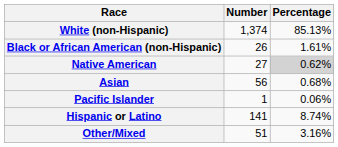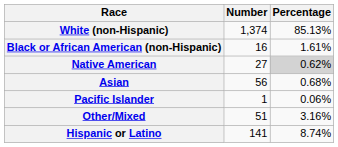 <table class="wikitable" style="text-align:right">
 <tr>
 <th scope="col">Race</th>
 <th scope="col">Number</th>
 <th scope="col">Percentage</th>
 </tr>
 <tr>
 <th scope="row"><a href='#'>White</a> (non-Hispanic)</th>
 <td>1,374</td>
 <td>85.13%</td>
 </tr>
 <tr>
 <th scope="row"><a href='#'>Black or African American</a> (non-Hispanic)</th>
-<td>26</td>
+<td>16</td>
 <td>1.61%</td>
 </tr>
 <tr>
 <th scope="row"><a href='#'>Native American</a></th>
 <td>27</td>
 <td style="background: lightgrey;">0.62%</td>
 </tr>
 <tr>
 <th scope="row"><a href='#'>Asian</a></th>
 <td>56</td>
 <td>0.68%</td>
 </tr>
 <tr>
 <th scope="row"><a href='#'>Pacific Islander</a></th>
 <td>1</td>
 <td>0.06%</td>
 </tr>
 <tr>
+<th scope="row"><a href='#'>Other/Mixed</a></th>
+<td>51</td>
+<td>3.16%</td>
+</tr>
+<tr>
 <th scope="row"><a href='#'>Hispanic</a> or <a href='#'>Latino</a></th>
 <td>141</td>
 <td>8.74%</td>
 </tr>
-<tr>
-<th scope="row"><a href='#'>Other/Mixed</a></th>
-<td>51</td>
-<td>3.16%</td>
-</tr>
 </table>
